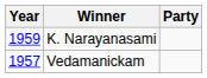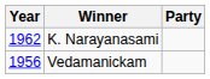 <table class="wikitable sortable">
 <tr>
 <th>Year</th>
 <th>Winner</th>
 <th colspan="2">Party</th>
 </tr>
 <tr>
-<td><a href='#'>1959</a></td>
+<td><a href='#'>1962</a></td>
 <td>K. Narayanasami</td>
 <td></td>
 </tr>
 <tr>
-<td><a href='#'>1957</a></td>
+<td><a href='#'>1956</a></td>
 <td>Vedamanickam</td>
 <td></td>
 </tr>
 </table>
